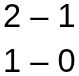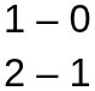 <table style="text-align:center">
 <tr>
 <th width=200></th>
 <th width=100></th>
 <th width=200></th>
 </tr>
 <tr>
 <td align=right><strong></strong></td>
-<td>2 – 1</td>
+<td>1 – 0</td>
 <td align=left></td>
 </tr>
 <tr>
 <td align=right><strong></strong></td>
-<td>1 – 0</td>
+<td>2 – 1</td>
 <td align=left></td>
 </tr>
 </table>
